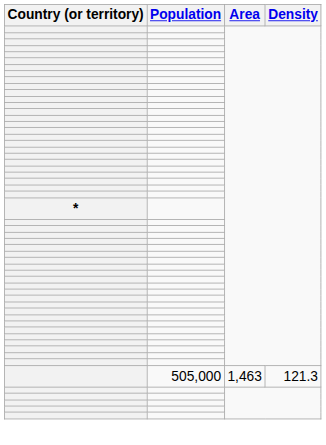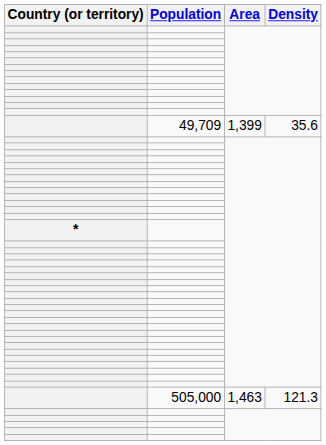 <table class="wikitable sortable static-row-numbers" style="text-align:right;">
 <tr class="static-row-header" style="text-align:center;vertical-align:top;">
 <th scope=col>Country (or territory)</th>
 <th scope=col><a href='#'>Population</a><br></th>
 <th scope=col><a href='#'>Area</a><br></th>
 <th scope=col><a href='#'>Density</a><br></th>
 </tr>
 <tr>
 <th></th>
 <td></td>
 </tr>
 <tr>
 <th></th>
 <td></td>
 </tr>
 <tr>
 <th></th>
 <td></td>
 </tr>
 <tr>
 <th></th>
 <td></td>
 </tr>
 <tr>
 <th></th>
 <td></td>
 </tr>
 <tr>
 <th></th>
 <td></td>
 </tr>
 <tr>
 <th></th>
 <td></td>
 </tr>
 <tr>
 <th></th>
 <td></td>
 </tr>
 <tr>
 <th></th>
 <td></td>
 </tr>
 <tr>
 <th></th>
 <td></td>
 </tr>
 <tr>
 <th></th>
 <td></td>
 </tr>
 <tr>
 <th></th>
 <td></td>
 </tr>
 <tr>
 <th></th>
 <td></td>
 </tr>
 <tr>
 <th></th>
 <td></td>
+</tr>
+<tr>
+<th> </th>
+<td>49,709</td>
+<td>1,399</td>
+<td>35.6</td>
 </tr>
 <tr>
 <th></th>
 <td></td>
 </tr>
 <tr>
 <th></th>
 <td></td>
 </tr>
 <tr>
 <th></th>
 <td></td>
 </tr>
 <tr>
 <th></th>
 <td></td>
 </tr>
 <tr>
 <th> </th>
 <td></td>
 </tr>
 <tr>
 <th></th>
 <td></td>
 </tr>
 <tr>
 <th></th>
 <td></td>
 </tr>
 <tr>
 <th></th>
 <td></td>
 </tr>
 <tr>
 <th></th>
 <td></td>
 </tr>
 <tr>
 <th></th>
 <td></td>
 </tr>
 <tr |->
 <th></th>
 <td></td>
 </tr>
 <tr>
 <th></th>
 <td></td>
 </tr>
 <tr>
 <th></th>
 <td></td>
 </tr>
 <tr>
 <th>*</th>
 <td></td>
 </tr>
 <tr>
 <th></th>
 <td></td>
 </tr>
 <tr>
 <th></th>
 <td></td>
 </tr>
 <tr>
 <th></th>
 <td></td>
 </tr>
 <tr>
 <th></th>
 <td></td>
 </tr>
 <tr>
 <th></th>
 <td></td>
 </tr>
 <tr>
 <th></th>
 <td></td>
 </tr>
 <tr>
 <th></th>
 <td></td>
 </tr>
 <tr>
 <th></th>
 <td></td>
 </tr>
 <tr>
 <th></th>
 <td></td>
 </tr>
 <tr>
 <th></th>
 <td></td>
 </tr>
 <tr>
 <th></th>
 <td></td>
 </tr>
 <tr>
 <th></th>
 <td></td>
 </tr>
 <tr>
 <th></th>
 <td></td>
 </tr>
 <tr>
 <th></th>
 <td></td>
 </tr>
 <tr>
 <th></th>
 <td></td>
 </tr>
 <tr>
 <th></th>
 <td></td>
 </tr>
 <tr>
 <th></th>
 <td></td>
 </tr>
 <tr>
 <th></th>
 <td></td>
 </tr>
 <tr>
 <th></th>
 <td></td>
 </tr>
 <tr>
 <th></th>
 <td></td>
 </tr>
 <tr>
 <th> </th>
 <td></td>
 </tr>
 <tr>
 <th></th>
 <td></td>
 </tr>
 <tr>
 <th></th>
 <td></td>
 </tr>
 <tr>
 <th></th>
 <td>505,000</td>
 <td>1,463</td>
 <td>121.3</td>
 </tr>
 <tr>
 <th></th>
 <td></td>
 </tr>
 <tr>
 <th></th>
 <td></td>
 </tr>
 <tr>
 <th></th>
 <td></td>
 </tr>
 <tr>
 <th></th>
 <td></td>
 </tr>
 <tr>
 <th> </th>
 <td></td>
 </tr>
 </table>
